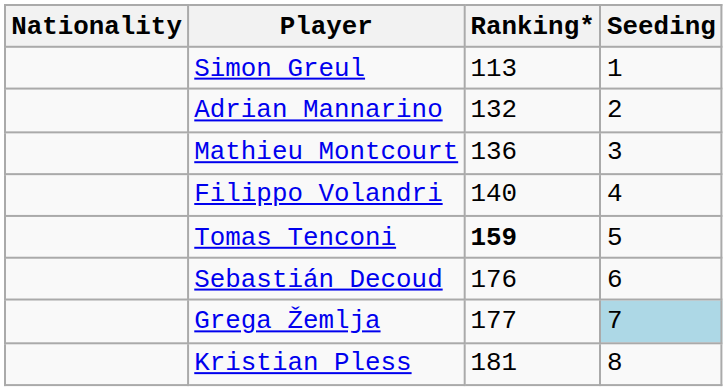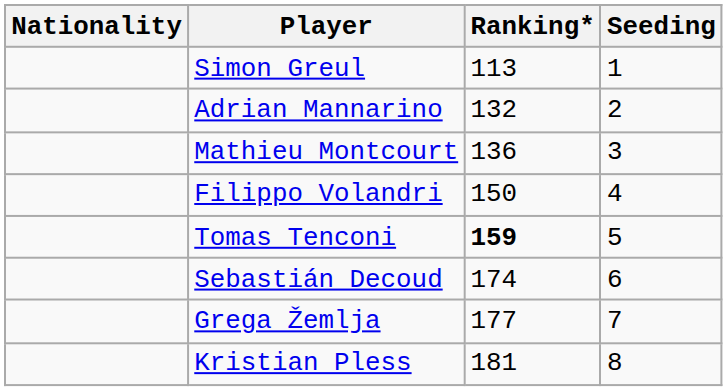 <table class="wikitable" border="1">
 <tr>
 <th>Nationality</th>
 <th>Player</th>
 <th>Ranking*</th>
 <th>Seeding</th>
 </tr>
 <tr>
 <td></td>
 <td><a href='#'>Simon Greul</a></td>
 <td>113</td>
 <td>1</td>
 </tr>
 <tr>
 <td></td>
 <td><a href='#'>Adrian Mannarino</a></td>
 <td>132</td>
 <td>2</td>
 </tr>
 <tr>
 <td></td>
 <td><a href='#'>Mathieu Montcourt</a></td>
 <td>136</td>
 <td>3</td>
 </tr>
 <tr>
 <td></td>
 <td><a href='#'>Filippo Volandri</a></td>
-<td>140</td>
+<td>150</td>
 <td>4</td>
 </tr>
 <tr>
 <td></td>
 <td><a href='#'>Tomas Tenconi</a></td>
 <td><strong>159</strong></td>
 <td>5</td>
 </tr>
 <tr>
 <td></td>
 <td><a href='#'>Sebastián Decoud</a></td>
-<td>176</td>
+<td>174</td>
 <td>6</td>
 </tr>
 <tr>
 <td></td>
 <td><a href='#'>Grega Žemlja</a></td>
 <td>177</td>
-<td style="background: lightblue;">7</td>
+<td>7</td>
 </tr>
 <tr>
 <td></td>
 <td><a href='#'>Kristian Pless</a></td>
 <td>181</td>
 <td>8</td>
 </tr>
 </table>
